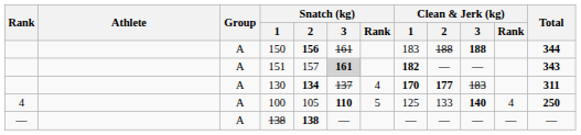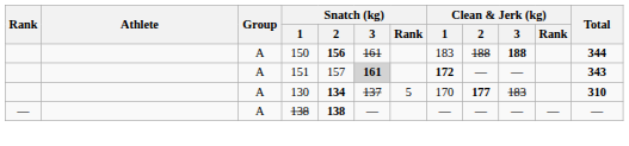 <table class = "wikitable" style="text-align:center;">
 <tr>
 <th rowspan=2 width=40>Rank</th>
 <th rowspan=2 width=250>Athlete</th>
 <th rowspan=2 width=50>Group</th>
 <th colspan=4>Snatch (kg)</th>
 <th colspan=4>Clean & Jerk (kg)</th>
 <th rowspan=2 width=60>Total</th>
 </tr>
 <tr>
 <th width=40>1</th>
 <th width=40>2</th>
 <th width=40>3</th>
 <th width=40>Rank</th>
 <th width=40>1</th>
 <th width=40>2</th>
 <th width=40>3</th>
 <th width=40>Rank</th>
 </tr>
 <tr>
 <td></td>
 <td align=left></td>
 <td>A</td>
 <td>150</td>
 <td><strong>156</strong></td>
 <td><s>161</s></td>
 <td></td>
 <td>183</td>
 <td><s>188</s></td>
 <td><strong>188</strong></td>
 <td></td>
 <td><strong>344</strong></td>
 </tr>
 <tr>
 <td></td>
 <td align=left></td>
 <td>A</td>
 <td>151</td>
 <td>157</td>
 <td style="background: lightgrey;"><strong>161</strong></td>
 <td></td>
-<td><strong>182</strong></td>
+<td><strong>172</strong></td>
 <td>—</td>
 <td>—</td>
 <td></td>
 <td><strong>343</strong></td>
 </tr>
 <tr>
 <td></td>
 <td align=left></td>
 <td>A</td>
 <td>130</td>
 <td><strong>134</strong></td>
 <td><s>137</s></td>
-<td>4</td>
-<td><strong>170</strong></td>
+<td>5</td>
+<td>170</td>
 <td><strong>177</strong></td>
 <td><s>183</s></td>
 <td></td>
-<td><strong>311</strong></td>
-</tr>
-<tr>
-<td>4</td>
-<td align=left></td>
-<td>A</td>
-<td>100</td>
-<td>105</td>
-<td><strong>110</strong></td>
-<td>5</td>
-<td>125</td>
-<td>133</td>
-<td><strong>140</strong></td>
-<td>4</td>
-<td><strong>250</strong></td>
+<td><strong>310</strong></td>
 </tr>
 <tr>
 <td>—</td>
 <td align=left></td>
 <td>A</td>
 <td><s>138</s></td>
 <td><strong>138</strong></td>
 <td>—</td>
 <td></td>
 <td>—</td>
 <td>—</td>
 <td>—</td>
 <td>—</td>
 <td>—</td>
 </tr>
 </table>
